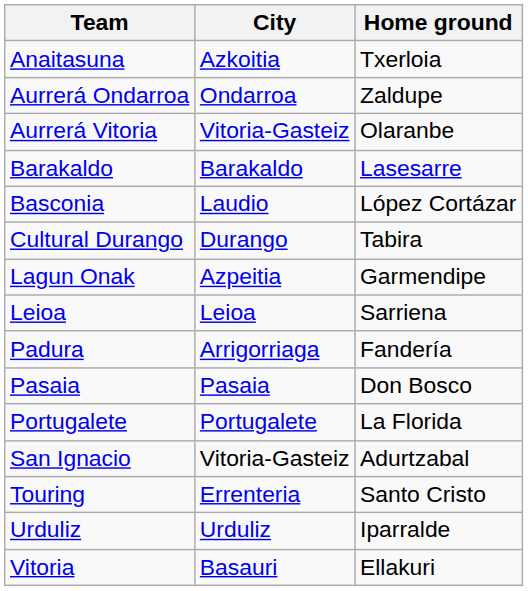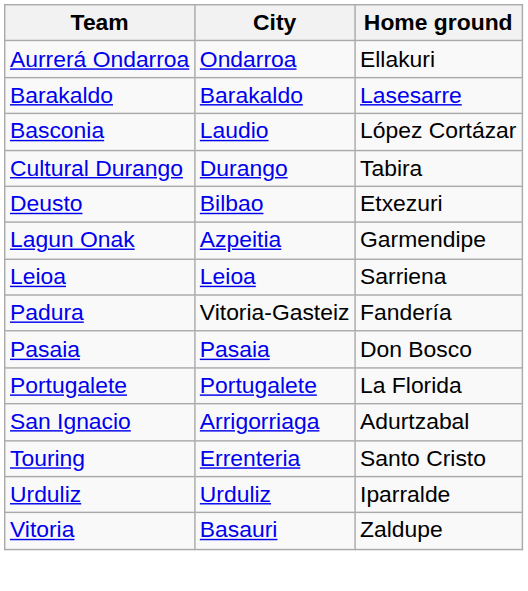 <table class="wikitable sortable">
 <tr>
 <th>Team</th>
 <th>City</th>
 <th>Home ground</th>
 </tr>
 <tr>
-<td><a href='#'>Anaitasuna</a></td>
-<td><a href='#'>Azkoitia</a></td>
-<td>Txerloia</td>
-</tr>
-<tr>
 <td><a href='#'>Aurrerá Ondarroa</a></td>
 <td><a href='#'>Ondarroa</a></td>
-<td>Zaldupe</td>
-</tr>
-<tr>
-<td><a href='#'>Aurrerá Vitoria</a></td>
-<td><a href='#'>Vitoria-Gasteiz</a></td>
-<td>Olaranbe</td>
+<td>Ellakuri</td>
 </tr>
 <tr>
 <td><a href='#'>Barakaldo</a></td>
 <td><a href='#'>Barakaldo</a></td>
 <td><a href='#'>Lasesarre</a></td>
 </tr>
 <tr>
 <td><a href='#'>Basconia</a></td>
 <td><a href='#'>Laudio</a></td>
 <td>López Cortázar</td>
 </tr>
 <tr>
 <td><a href='#'>Cultural Durango</a></td>
 <td><a href='#'>Durango</a></td>
 <td>Tabira</td>
 </tr>
 <tr>
+<td><a href='#'>Deusto</a></td>
+<td><a href='#'>Bilbao</a></td>
+<td>Etxezuri</td>
+</tr>
+<tr>
 <td><a href='#'>Lagun Onak</a></td>
 <td><a href='#'>Azpeitia</a></td>
 <td>Garmendipe</td>
 </tr>
 <tr>
 <td><a href='#'>Leioa</a></td>
 <td><a href='#'>Leioa</a></td>
 <td>Sarriena</td>
 </tr>
 <tr>
 <td><a href='#'>Padura</a></td>
-<td><a href='#'>Arrigorriaga</a></td>
+<td>Vitoria-Gasteiz</td>
 <td>Fandería</td>
 </tr>
 <tr>
 <td><a href='#'>Pasaia</a></td>
 <td><a href='#'>Pasaia</a></td>
 <td>Don Bosco</td>
 </tr>
 <tr>
 <td><a href='#'>Portugalete</a></td>
 <td><a href='#'>Portugalete</a></td>
 <td>La Florida</td>
 </tr>
 <tr>
 <td><a href='#'>San Ignacio</a></td>
-<td>Vitoria-Gasteiz</td>
+<td><a href='#'>Arrigorriaga</a></td>
 <td>Adurtzabal</td>
 </tr>
 <tr>
 <td><a href='#'>Touring</a></td>
 <td><a href='#'>Errenteria</a></td>
 <td>Santo Cristo</td>
 </tr>
 <tr>
 <td><a href='#'>Urduliz</a></td>
 <td><a href='#'>Urduliz</a></td>
 <td>Iparralde</td>
 </tr>
 <tr>
 <td><a href='#'>Vitoria</a></td>
 <td><a href='#'>Basauri</a></td>
-<td>Ellakuri</td>
+<td>Zaldupe</td>
 </tr>
 </table>
